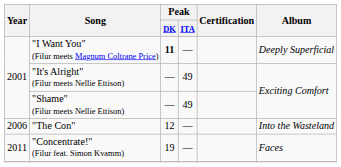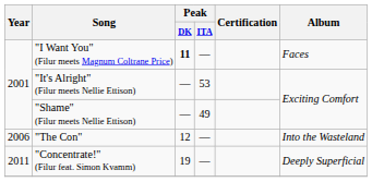 <table class="wikitable">
 <tr>
 <th width="33" rowspan="2" style="text-align:center;">Year</th>
 <th rowspan="2">Song</th>
 <th colspan="2">Peak</th>
 <th rowspan="2">Certification</th>
 <th rowspan="2">Album</th>
 </tr>
 <tr>
 <th align="center"><a href='#'><small>DK</small></a></th>
 <th align="center"><a href='#'><small>ITA</small></a></th>
 </tr>
 <tr>
 <td align="center" rowspan="3">2001</td>
 <td>"I Want You" <br><small>(Filur meets <a href='#'>Magnum Coltrane Price</a>)</small></td>
 <td align="center"><strong>11</strong></td>
 <td align="center">—</td>
 <td></td>
-<td><em>Deeply Superficial</em></td>
+<td><em>Faces</em></td>
 </tr>
 <tr>
 <td>"It's Alright" <br><small>(Filur meets Nellie Ettison)</small></td>
 <td align="center">—</td>
-<td align="center">49</td>
+<td align="center">53</td>
 <td></td>
 <td rowspan="2"><em>Exciting Comfort</em></td>
 </tr>
 <tr>
 <td>"Shame" <br><small>(Filur meets Nellie Ettison)</small></td>
 <td align="center">—</td>
 <td align="center">49</td>
 <td></td>
 </tr>
 <tr>
 <td align="center" rowspan="1">2006</td>
 <td>"The Con"</td>
 <td align="center">12</td>
 <td align="center">—</td>
 <td></td>
 <td><em>Into the Wasteland</em></td>
 </tr>
 <tr>
 <td align="center" rowspan="1">2011</td>
 <td>"Concentrate!" <br><small>(Filur feat. Simon Kvamm)</small></td>
 <td align="center">19</td>
 <td align="center">—</td>
 <td></td>
-<td><em>Faces</em></td>
+<td><em>Deeply Superficial</em></td>
 </tr>
 <tr>
 </tr>
 </table>
